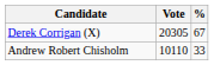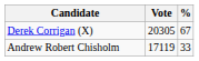 <table class="wikitable">
 <tr>
 <th bgcolor="#DDDDFF" width="200px">Candidate</th>
 <th bgcolor="#DDDDFF">Vote</th>
 <th bgcolor="#DDDDFF">%</th>
 </tr>
 <tr>
 <td><a href='#'>Derek Corrigan</a> (X)</td>
 <td>20305</td>
 <td>67</td>
 </tr>
 <tr>
 <td>Andrew Robert Chisholm</td>
-<td>10110</td>
+<td>17119</td>
 <td>33</td>
 </tr>
 </table>
